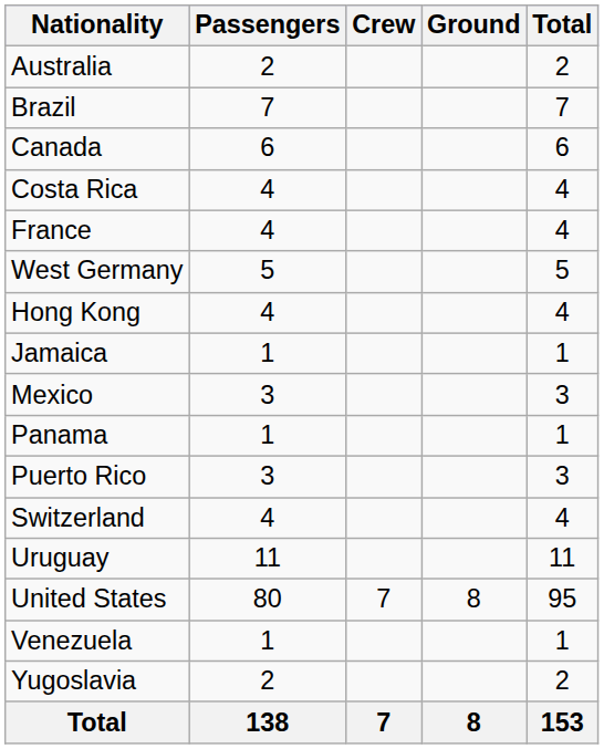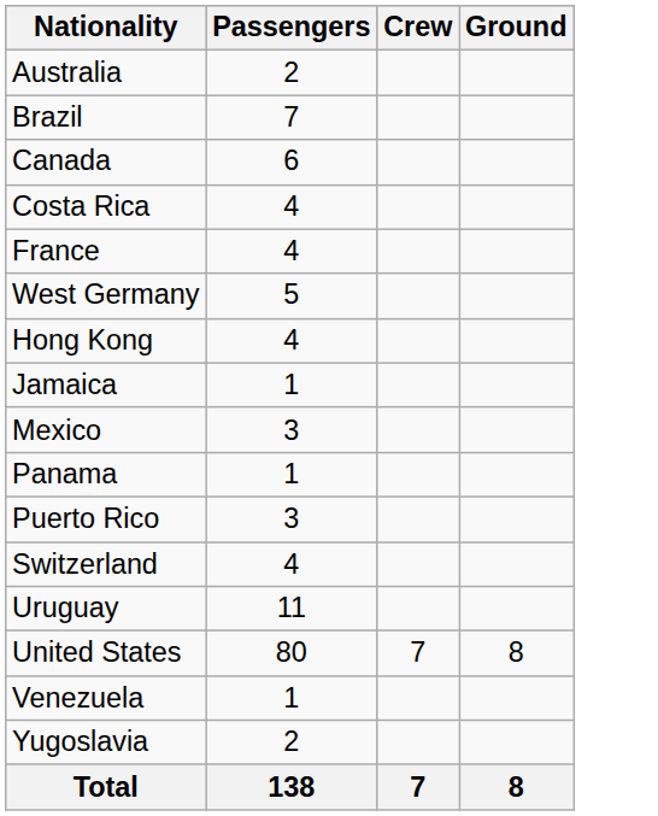 <table class="wikitable sortable">
 <tr style="background:#ccccff;">
 <th rowspan=1>Nationality</th>
 <th colspan=1>Passengers</th>
 <th colspan=1>Crew</th>
 <th colspan=1>Ground</th>
-<th colspan=1>Total</th>
 </tr>
 <tr valign="top">
 <td>Australia</td>
 <td style="text-align:center;">2</td>
 <td></td>
 <td></td>
-<td style="text-align:center;">2</td>
 </tr>
 <tr valign="top">
 <td>Brazil</td>
 <td style="text-align:center;">7</td>
 <td></td>
 <td></td>
-<td style="text-align:center;">7</td>
 </tr>
 <tr valign="top">
 <td>Canada</td>
 <td style="text-align:center;">6</td>
 <td></td>
 <td></td>
-<td style="text-align:center;">6</td>
 </tr>
 <tr valign="top">
 <td>Costa Rica</td>
 <td style="text-align:center;">4</td>
 <td></td>
 <td></td>
-<td style="text-align:center;">4</td>
 </tr>
 <tr valign="top">
 <td>France</td>
 <td style="text-align:center;">4</td>
 <td></td>
 <td></td>
-<td style="text-align:center;">4</td>
 </tr>
 <tr valign="top">
 <td>West Germany</td>
 <td style="text-align:center;">5</td>
 <td></td>
 <td></td>
-<td style="text-align:center;">5</td>
 </tr>
 <tr valign="top">
 <td>Hong Kong</td>
 <td style="text-align:center;">4</td>
 <td></td>
 <td></td>
-<td style="text-align:center;">4</td>
 </tr>
 <tr valign="top">
 <td>Jamaica</td>
 <td style="text-align:center;">1</td>
 <td></td>
 <td></td>
-<td style="text-align:center;">1</td>
 </tr>
 <tr valign="top">
 <td>Mexico</td>
 <td style="text-align:center;">3</td>
 <td></td>
 <td></td>
-<td style="text-align:center;">3</td>
 </tr>
 <tr valign="top">
 <td>Panama</td>
 <td style="text-align:center;">1</td>
 <td></td>
 <td></td>
-<td style="text-align:center;">1</td>
 </tr>
 <tr valign="top">
 <td>Puerto Rico</td>
 <td style="text-align:center;">3</td>
 <td></td>
 <td></td>
-<td style="text-align:center;">3</td>
 </tr>
 <tr valign="top">
 <td>Switzerland</td>
 <td style="text-align:center;">4</td>
 <td></td>
 <td></td>
-<td style="text-align:center;">4</td>
 </tr>
 <tr valign="top">
 <td>Uruguay</td>
 <td style="text-align:center;">11</td>
 <td></td>
 <td></td>
-<td style="text-align:center;">11</td>
 </tr>
 <tr valign=top>
 <td>United States</td>
 <td style="text-align:center;">80</td>
 <td style="text-align:center;">7</td>
 <td style="text-align:center;">8</td>
-<td style="text-align:center;">95</td>
 </tr>
 <tr valign=top>
 <td>Venezuela</td>
 <td style="text-align:center;">1</td>
 <td></td>
 <td></td>
-<td style="text-align:center;">1</td>
 </tr>
 <tr valign=top>
 <td>Yugoslavia</td>
 <td style="text-align:center;">2</td>
 <td></td>
 <td></td>
-<td style="text-align:center;">2</td>
 </tr>
 <tr valign=top>
 <th><strong>Total</strong></th>
 <th style="text-align:center;"><strong>138</strong></th>
 <th style="text-align:center;"><strong>7</strong></th>
 <th style="text-align:center;"><strong>8</strong></th>
-<th style="text-align:center;"><strong>153</strong></th>
 </tr>
 </table>
